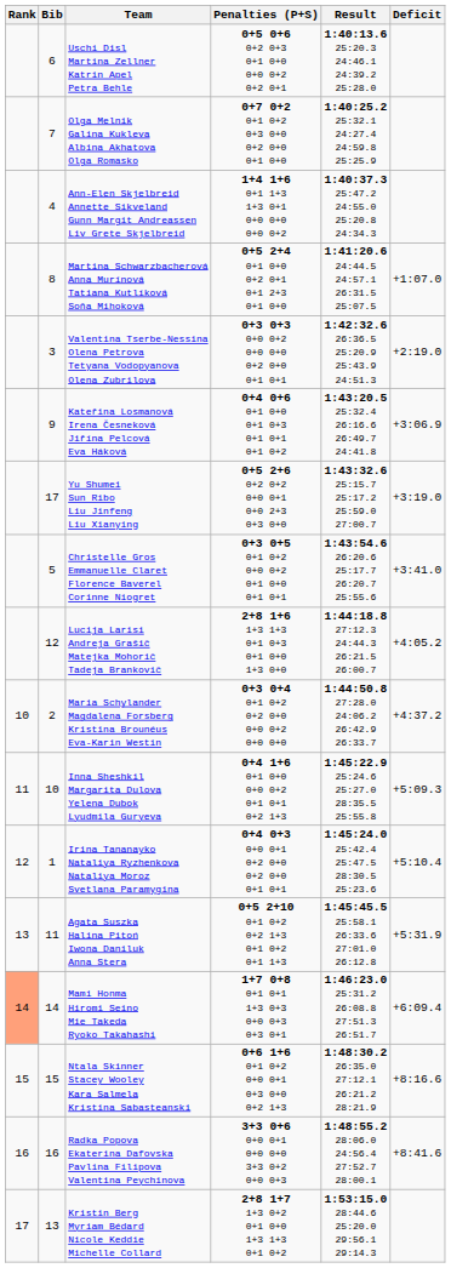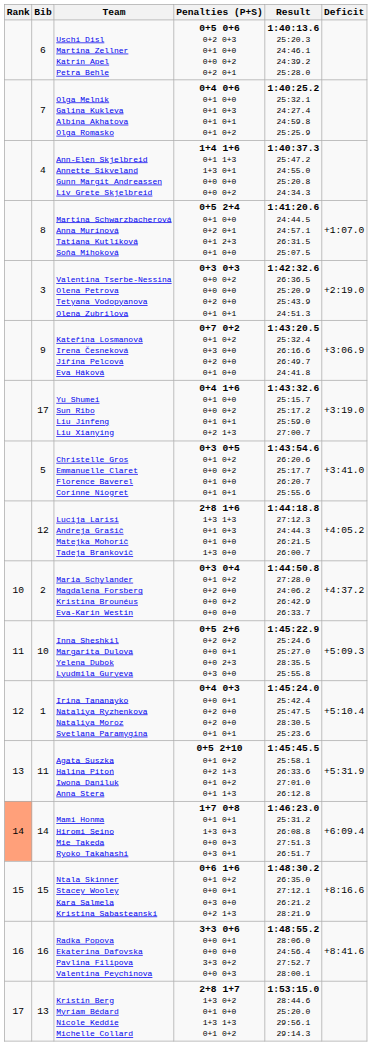 <table class="wikitable sortable" style="text-align:center">
 <tr>
 <th>Rank</th>
 <th>Bib</th>
 <th>Team</th>
 <th>Penalties (P+S)</th>
 <th>Result</th>
 <th>Deficit</th>
 </tr>
 <tr>
 <td></td>
 <td>6</td>
 <td align="left"><br><small><a href='#'>Uschi Disl</a><br><a href='#'>Martina Zellner</a><br><a href='#'>Katrin Apel</a><br><a href='#'>Petra Behle</a></small></td>
 <td><strong>0+5 0+6</strong><br><small>0+2 0+3<br>0+1 0+0<br>0+0 0+2<br>0+2 0+1</small></td>
 <td><strong>1:40:13.6</strong><br><small>25:20.3<br>24:46.1<br>24:39.2<br>25:28.0</small></td>
 <td></td>
 </tr>
 <tr>
 <td></td>
 <td>7</td>
 <td align="left"><br><small><a href='#'>Olga Melnik</a><br><a href='#'>Galina Kukleva</a><br><a href='#'>Albina Akhatova</a><br><a href='#'>Olga Romasko</a></small></td>
-<td><strong>0+7 0+2</strong><br><small>0+1 0+2<br>0+3 0+0<br>0+2 0+0<br>0+1 0+0</small></td>
+<td><strong>0+4 0+6</strong><br><small>0+1 0+0<br>0+1 0+3<br>0+1 0+1<br>0+1 0+2</small></td>
 <td><strong>1:40:25.2</strong><br><small>25:32.1<br>24:27.4<br>24:59.8<br>25:25.9</small></td>
 <td></td>
 </tr>
 <tr>
 <td></td>
 <td>4</td>
 <td align="left"><br><small><a href='#'>Ann-Elen Skjelbreid</a><br><a href='#'>Annette Sikveland</a><br><a href='#'>Gunn Margit Andreassen</a><br><a href='#'>Liv Grete Skjelbreid</a></small></td>
 <td><strong>1+4 1+6</strong><br><small>0+1 1+3<br>1+3 0+1<br>0+0 0+0<br>0+0 0+2</small></td>
 <td><strong>1:40:37.3</strong><br><small>25:47.2<br>24:55.0<br>25:20.8<br>24:34.3</small></td>
 <td></td>
 </tr>
 <tr>
 <td></td>
 <td>8</td>
 <td align="left"><br><small><a href='#'>Martina Schwarzbacherová</a><br><a href='#'>Anna Murínová</a><br><a href='#'>Tatiana Kutlíková</a><br><a href='#'>Soňa Mihoková</a></small></td>
 <td><strong>0+5 2+4</strong><br><small>0+1 0+0<br>0+2 0+1<br>0+1 2+3<br>0+1 0+0</small></td>
 <td><strong>1:41:20.6</strong><br><small>24:44.5<br>24:57.1<br>26:31.5<br>25:07.5</small></td>
 <td>+1:07.0</td>
 </tr>
 <tr>
 <td></td>
 <td>3</td>
 <td align="left"><br><small><a href='#'>Valentina Tserbe-Nessina</a><br><a href='#'>Olena Petrova</a><br><a href='#'>Tetyana Vodopyanova</a><br><a href='#'>Olena Zubrilova</a></small></td>
 <td><strong>0+3 0+3</strong><br><small>0+0 0+2<br>0+0 0+0<br>0+2 0+0<br>0+1 0+1</small></td>
 <td><strong>1:42:32.6</strong><br><small>26:36.5<br>25:20.9<br>25:43.9<br>24:51.3</small></td>
 <td>+2:19.0</td>
 </tr>
 <tr>
 <td></td>
 <td>9</td>
 <td align="left"><br><small><a href='#'>Kateřina Losmanová</a><br><a href='#'>Irena Česneková</a><br><a href='#'>Jiřína Pelcová</a><br><a href='#'>Eva Háková</a></small></td>
-<td><strong>0+4 0+6</strong><br><small>0+1 0+0<br>0+1 0+3<br>0+1 0+1<br>0+1 0+2</small></td>
+<td><strong>0+7 0+2</strong><br><small>0+1 0+2<br>0+3 0+0<br>0+2 0+0<br>0+1 0+0</small></td>
 <td><strong>1:43:20.5</strong><br><small>25:32.4<br>26:16.6<br>26:49.7<br>24:41.8</small></td>
 <td>+3:06.9</td>
 </tr>
 <tr>
 <td></td>
 <td>17</td>
 <td align="left"><br><small><a href='#'>Yu Shumei</a><br><a href='#'>Sun Ribo</a><br><a href='#'>Liu Jinfeng</a><br><a href='#'>Liu Xianying</a></small></td>
-<td><strong>0+5 2+6</strong><br><small>0+2 0+2<br>0+0 0+1<br>0+0 2+3<br>0+3 0+0</small></td>
+<td><strong>0+4 1+6</strong><br><small>0+1 0+0<br>0+0 0+2<br>0+1 0+1<br>0+2 1+3</small></td>
 <td><strong>1:43:32.6</strong><br><small>25:15.7<br>25:17.2<br>25:59.0<br>27:00.7</small></td>
 <td>+3:19.0</td>
 </tr>
 <tr>
 <td></td>
 <td>5</td>
 <td align="left"><br><small><a href='#'>Christelle Gros</a><br><a href='#'>Emmanuelle Claret</a><br><a href='#'>Florence Baverel</a><br><a href='#'>Corinne Niogret</a></small></td>
 <td><strong>0+3 0+5</strong><br><small>0+1 0+2<br>0+0 0+2<br>0+1 0+0<br>0+1 0+1</small></td>
 <td><strong>1:43:54.6</strong><br><small>26:20.6<br>25:17.7<br>26:20.7<br>25:55.6</small></td>
 <td>+3:41.0</td>
 </tr>
 <tr>
 <td></td>
 <td>12</td>
 <td align="left"><br><small><a href='#'>Lucija Larisi</a><br><a href='#'>Andreja Grašič</a><br><a href='#'>Matejka Mohorič</a><br><a href='#'>Tadeja Brankovič</a></small></td>
 <td><strong>2+8 1+6</strong><br><small>1+3 1+3<br>0+1 0+3<br>0+1 0+0<br>1+3 0+0</small></td>
 <td><strong>1:44:18.8</strong><br><small>27:12.3<br>24:44.3<br>26:21.5<br>26:00.7</small></td>
 <td>+4:05.2</td>
 </tr>
 <tr>
 <td>10</td>
 <td>2</td>
 <td align="left"><br><small><a href='#'>Maria Schylander</a><br><a href='#'>Magdalena Forsberg</a><br><a href='#'>Kristina Brounéus</a><br><a href='#'>Eva-Karin Westin</a></small></td>
 <td><strong>0+3 0+4</strong><br><small>0+1 0+2<br>0+2 0+0<br>0+0 0+2<br>0+0 0+0</small></td>
 <td><strong>1:44:50.8</strong><br><small>27:28.0<br>24:06.2<br>26:42.9<br>26:33.7</small></td>
 <td>+4:37.2</td>
 </tr>
 <tr>
 <td>11</td>
 <td>10</td>
 <td align="left"><br><small><a href='#'>Inna Sheshkil</a><br><a href='#'>Margarita Dulova</a><br><a href='#'>Yelena Dubok</a><br><a href='#'>Lyudmila Guryeva</a></small></td>
-<td><strong>0+4 1+6</strong><br><small>0+1 0+0<br>0+0 0+2<br>0+1 0+1<br>0+2 1+3</small></td>
+<td><strong>0+5 2+6</strong><br><small>0+2 0+2<br>0+0 0+1<br>0+0 2+3<br>0+3 0+0</small></td>
 <td><strong>1:45:22.9</strong><br><small>25:24.6<br>25:27.0<br>28:35.5<br>25:55.8</small></td>
 <td>+5:09.3</td>
 </tr>
 <tr>
 <td>12</td>
 <td>1</td>
 <td align="left"><br><small><a href='#'>Irina Tananayko</a><br><a href='#'>Nataliya Ryzhenkova</a><br><a href='#'>Nataliya Moroz</a><br><a href='#'>Svetlana Paramygina</a></small></td>
 <td><strong>0+4 0+3</strong><br><small>0+0 0+1<br>0+2 0+0<br>0+2 0+0<br>0+1 0+1</small></td>
 <td><strong>1:45:24.0</strong><br><small>25:42.4<br>25:47.5<br>28:30.5<br>25:23.6</small></td>
 <td>+5:10.4</td>
 </tr>
 <tr>
 <td>13</td>
 <td>11</td>
 <td align="left"><br><small><a href='#'>Agata Suszka</a><br><a href='#'>Halina Pitoń</a><br><a href='#'>Iwona Daniluk</a><br><a href='#'>Anna Stera</a></small></td>
 <td><strong>0+5 2+10</strong><br><small>0+1 0+2<br>0+2 1+3<br>0+1 0+2<br>0+1 1+3</small></td>
 <td><strong>1:45:45.5</strong><br><small>25:58.1<br>26:33.6<br>27:01.0<br>26:12.8</small></td>
 <td>+5:31.9</td>
 </tr>
 <tr>
 <td style="background: lightsalmon;">14</td>
 <td>14</td>
 <td align="left"><br><small><a href='#'>Mami Honma</a><br><a href='#'>Hiromi Seino</a><br><a href='#'>Mie Takeda</a><br><a href='#'>Ryoko Takahashi</a></small></td>
 <td><strong>1+7 0+8</strong><br><small>0+1 0+1<br>1+3 0+3<br>0+0 0+3<br>0+3 0+1</small></td>
 <td><strong>1:46:23.0</strong><br><small>25:31.2<br>26:08.8<br>27:51.3<br>26:51.7</small></td>
 <td>+6:09.4</td>
 </tr>
 <tr>
 <td>15</td>
 <td>15</td>
 <td align="left"><br><small><a href='#'>Ntala Skinner</a><br><a href='#'>Stacey Wooley</a><br><a href='#'>Kara Salmela</a><br><a href='#'>Kristina Sabasteanski</a></small></td>
 <td><strong>0+6 1+6</strong><br><small>0+1 0+2<br>0+0 0+1<br>0+3 0+0<br>0+2 1+3</small></td>
 <td><strong>1:48:30.2</strong><br><small>26:35.0<br>27:12.1<br>26:21.2<br>28:21.9</small></td>
 <td>+8:16.6</td>
 </tr>
 <tr>
 <td>16</td>
 <td>16</td>
 <td align="left"><br><small><a href='#'>Radka Popova</a><br><a href='#'>Ekaterina Dafovska</a><br><a href='#'>Pavlina Filipova</a><br><a href='#'>Valentina Peychinova</a></small></td>
 <td><strong>3+3 0+6</strong><br><small>0+0 0+1<br>0+0 0+0<br>3+3 0+2<br>0+0 0+3</small></td>
 <td><strong>1:48:55.2</strong><br><small>28:06.0<br>24:56.4<br>27:52.7<br>28:00.1</small></td>
 <td>+8:41.6</td>
 </tr>
 <tr>
 <td>17</td>
 <td>13</td>
 <td align="left"><br><small><a href='#'>Kristin Berg</a><br><a href='#'>Myriam Bédard</a><br><a href='#'>Nicole Keddie</a><br><a href='#'>Michelle Collard</a></small></td>
 <td><strong>2+8 1+7</strong><br><small>1+3 0+2<br>0+1 0+0<br>1+3 1+3<br>0+1 0+2</small></td>
 <td><strong>1:53:15.0</strong><br><small>28:44.6<br>25:20.0<br>29:56.1<br>29:14.3</small></td>
 <td></td>
 </tr>
 </table>
